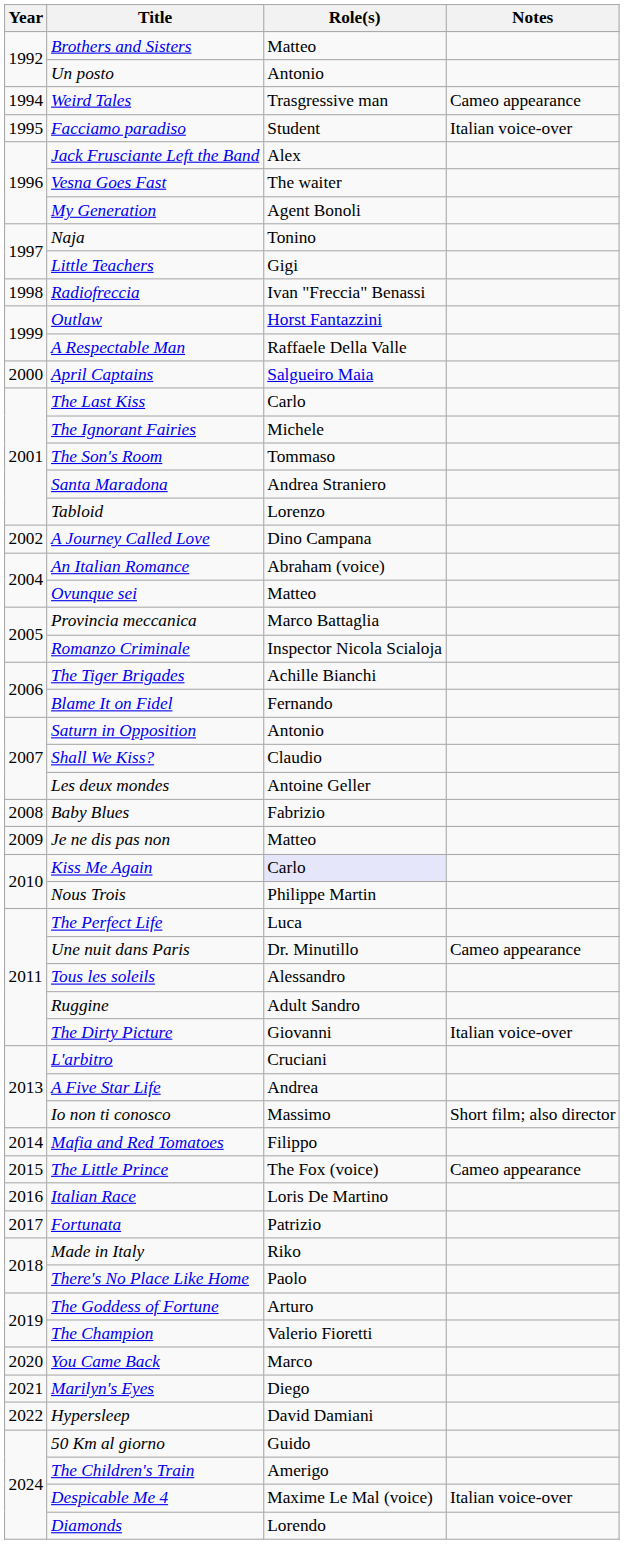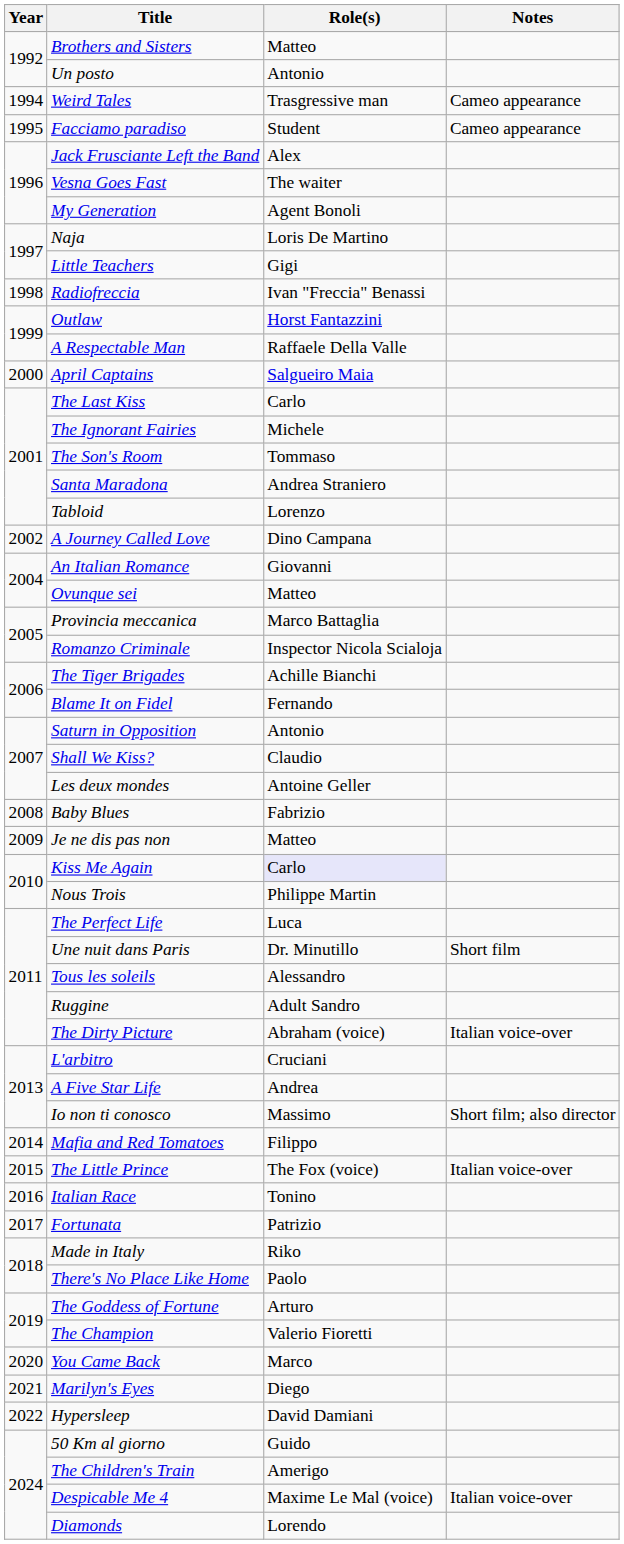 <table class="wikitable plainrowheaders sortable">
 <tr>
 <th scope="col">Year</th>
 <th scope="col">Title</th>
 <th scope="col">Role(s)</th>
 <th scope="col" class="unsortable">Notes</th>
 </tr>
 <tr>
 <td rowspan="2">1992</td>
 <td><em><a href='#'>Brothers and Sisters</a></em></td>
 <td>Matteo</td>
 <td></td>
 </tr>
 <tr>
 <td><em>Un posto</em></td>
 <td>Antonio</td>
 <td></td>
 </tr>
 <tr>
 <td>1994</td>
 <td><em><a href='#'>Weird Tales</a></em></td>
 <td>Trasgressive man</td>
 <td>Cameo appearance</td>
 </tr>
 <tr>
 <td>1995</td>
 <td><em><a href='#'>Facciamo paradiso</a></em></td>
 <td>Student</td>
-<td>Italian voice-over</td>
+<td>Cameo appearance</td>
 </tr>
 <tr>
 <td rowspan="3">1996</td>
 <td><em><a href='#'>Jack Frusciante Left the Band</a></em></td>
 <td>Alex</td>
 <td></td>
 </tr>
 <tr>
 <td><em><a href='#'>Vesna Goes Fast</a></em></td>
 <td>The waiter</td>
 <td></td>
 </tr>
 <tr>
 <td><em><a href='#'>My Generation</a></em></td>
 <td>Agent Bonoli</td>
 <td></td>
 </tr>
 <tr>
 <td rowspan="2">1997</td>
 <td><em>Naja</em></td>
-<td>Tonino</td>
+<td>Loris De Martino</td>
 <td></td>
 </tr>
 <tr>
 <td><em><a href='#'>Little Teachers</a></em></td>
 <td>Gigi</td>
 <td></td>
 </tr>
 <tr>
 <td>1998</td>
 <td><em><a href='#'>Radiofreccia</a></em></td>
 <td>Ivan "Freccia" Benassi</td>
 <td></td>
 </tr>
 <tr>
 <td rowspan="2">1999</td>
 <td><em><a href='#'>Outlaw</a></em></td>
 <td><a href='#'>Horst Fantazzini</a></td>
 <td></td>
 </tr>
 <tr>
 <td><em><a href='#'>A Respectable Man</a></em></td>
 <td>Raffaele Della Valle</td>
 <td></td>
 </tr>
 <tr>
 <td>2000</td>
 <td><em><a href='#'>April Captains</a></em></td>
 <td><a href='#'>Salgueiro Maia</a></td>
 <td></td>
 </tr>
 <tr>
 <td rowspan="5">2001</td>
 <td><em><a href='#'>The Last Kiss</a></em></td>
 <td>Carlo</td>
 <td></td>
 </tr>
 <tr>
 <td><em><a href='#'>The Ignorant Fairies</a></em></td>
 <td>Michele</td>
 <td></td>
 </tr>
 <tr>
 <td><em><a href='#'>The Son's Room</a></em></td>
 <td>Tommaso</td>
 <td></td>
 </tr>
 <tr>
 <td><em><a href='#'>Santa Maradona</a></em></td>
 <td>Andrea Straniero</td>
 <td></td>
 </tr>
 <tr>
 <td><em>Tabloid</em></td>
 <td>Lorenzo</td>
 <td></td>
 </tr>
 <tr>
 <td>2002</td>
 <td><em><a href='#'>A Journey Called Love</a></em></td>
 <td>Dino Campana</td>
 <td></td>
 </tr>
 <tr>
 <td rowspan="2">2004</td>
 <td><em><a href='#'>An Italian Romance</a></em></td>
-<td>Abraham (voice)</td>
+<td>Giovanni</td>
 <td></td>
 </tr>
 <tr>
 <td><em><a href='#'>Ovunque sei</a></em></td>
 <td>Matteo</td>
 <td></td>
 </tr>
 <tr>
 <td rowspan="2">2005</td>
 <td><em>Provincia meccanica</em></td>
 <td>Marco Battaglia</td>
 <td></td>
 </tr>
 <tr>
 <td><em><a href='#'>Romanzo Criminale</a></em></td>
 <td>Inspector Nicola Scialoja</td>
 <td></td>
 </tr>
 <tr>
 <td rowspan="2">2006</td>
 <td><em><a href='#'>The Tiger Brigades</a></em></td>
 <td>Achille Bianchi</td>
 <td></td>
 </tr>
 <tr>
 <td><em><a href='#'>Blame It on Fidel</a></em></td>
 <td>Fernando</td>
 <td></td>
 </tr>
 <tr>
 <td rowspan="3">2007</td>
 <td><em><a href='#'>Saturn in Opposition</a></em></td>
 <td>Antonio</td>
 <td></td>
 </tr>
 <tr>
 <td><em><a href='#'>Shall We Kiss?</a></em></td>
 <td>Claudio</td>
 <td></td>
 </tr>
 <tr>
 <td><em>Les deux mondes</em></td>
 <td>Antoine Geller</td>
 <td></td>
 </tr>
 <tr>
 <td>2008</td>
 <td><em>Baby Blues</em></td>
 <td>Fabrizio</td>
 <td></td>
 </tr>
 <tr>
 <td>2009</td>
 <td><em>Je ne dis pas non</em></td>
 <td>Matteo</td>
 <td></td>
 </tr>
 <tr>
 <td rowspan="2">2010</td>
 <td><em><a href='#'>Kiss Me Again</a></em></td>
 <td style="background: lavender;">Carlo</td>
 <td></td>
 </tr>
 <tr>
 <td><em>Nous Trois</em></td>
 <td>Philippe Martin</td>
 <td></td>
 </tr>
 <tr>
 <td rowspan="5">2011</td>
 <td><em><a href='#'>The Perfect Life</a></em></td>
 <td>Luca</td>
 <td></td>
 </tr>
 <tr>
 <td><em>Une nuit dans Paris</em></td>
 <td>Dr. Minutillo</td>
-<td>Cameo appearance</td>
+<td>Short film</td>
 </tr>
 <tr>
 <td><em><a href='#'>Tous les soleils</a></em></td>
 <td>Alessandro</td>
 <td></td>
 </tr>
 <tr>
 <td><em>Ruggine</em></td>
 <td>Adult Sandro</td>
 <td></td>
 </tr>
 <tr>
 <td><em><a href='#'>The Dirty Picture</a></em></td>
-<td>Giovanni</td>
+<td>Abraham (voice)</td>
 <td>Italian voice-over</td>
 </tr>
 <tr>
 <td rowspan="3">2013</td>
 <td><em><a href='#'>L'arbitro</a></em></td>
 <td>Cruciani</td>
 <td></td>
 </tr>
 <tr>
 <td><em><a href='#'>A Five Star Life</a></em></td>
 <td>Andrea</td>
 <td></td>
 </tr>
 <tr>
 <td><em>Io non ti conosco</em></td>
 <td>Massimo</td>
 <td>Short film; also director</td>
 </tr>
 <tr>
 <td>2014</td>
 <td><em><a href='#'>Mafia and Red Tomatoes</a></em></td>
 <td>Filippo</td>
 <td></td>
 </tr>
 <tr>
 <td>2015</td>
 <td><em><a href='#'>The Little Prince</a></em></td>
 <td>The Fox (voice)</td>
-<td>Cameo appearance</td>
+<td>Italian voice-over</td>
 </tr>
 <tr>
 <td>2016</td>
 <td><em><a href='#'>Italian Race</a></em></td>
-<td>Loris De Martino</td>
+<td>Tonino</td>
 <td></td>
 </tr>
 <tr>
 <td>2017</td>
 <td><em><a href='#'>Fortunata</a></em></td>
 <td>Patrizio</td>
 <td></td>
 </tr>
 <tr>
 <td rowspan="2">2018</td>
 <td><em>Made in Italy</em></td>
 <td>Riko</td>
 <td></td>
 </tr>
 <tr>
 <td><em><a href='#'>There's No Place Like Home</a></em></td>
 <td>Paolo</td>
 <td></td>
 </tr>
 <tr>
 <td rowspan="2">2019</td>
 <td><em><a href='#'>The Goddess of Fortune</a></em></td>
 <td>Arturo</td>
 <td></td>
 </tr>
 <tr>
 <td><em><a href='#'>The Champion</a></em></td>
 <td>Valerio Fioretti</td>
 <td></td>
 </tr>
 <tr>
 <td>2020</td>
 <td><em><a href='#'>You Came Back</a></em></td>
 <td>Marco</td>
 <td></td>
 </tr>
 <tr>
 <td>2021</td>
 <td><em><a href='#'>Marilyn's Eyes</a></em></td>
 <td>Diego</td>
 <td></td>
 </tr>
 <tr>
 <td>2022</td>
 <td><em>Hypersleep</em></td>
 <td>David Damiani</td>
 <td></td>
 </tr>
 <tr>
 <td rowspan="4">2024</td>
 <td><em>50 Km al giorno</em></td>
 <td>Guido</td>
 <td></td>
 </tr>
 <tr>
 <td><em><a href='#'>The Children's Train</a></em></td>
 <td>Amerigo</td>
 <td></td>
 </tr>
 <tr>
 <td><em><a href='#'>Despicable Me 4</a></em></td>
 <td>Maxime Le Mal (voice)</td>
 <td>Italian voice-over</td>
 </tr>
 <tr>
 <td><em><a href='#'>Diamonds</a></em></td>
 <td>Lorendo</td>
 <td></td>
 </tr>
 </table>
